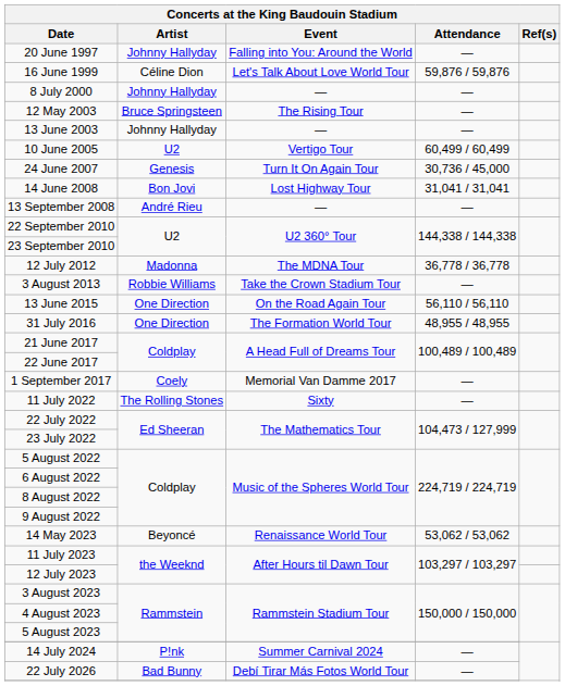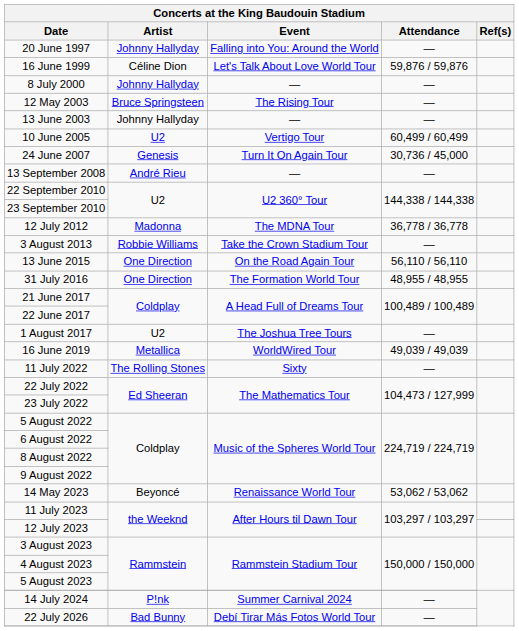 <table class="wikitable" style="text-align:center;">
 <tr>
 <th colspan=5>Concerts at the King Baudouin Stadium</th>
 </tr>
 <tr>
 <th>Date</th>
 <th>Artist</th>
 <th>Event</th>
 <th>Attendance</th>
 <th>Ref(s)</th>
 </tr>
 <tr>
 <td>20 June 1997</td>
 <td><a href='#'>Johnny Hallyday</a></td>
 <td><a href='#'>Falling into You: Around the World</a></td>
 <td>—</td>
 <td></td>
 </tr>
 <tr>
 <td>16 June 1999</td>
 <td>Céline Dion</td>
 <td><a href='#'>Let's Talk About Love World Tour</a></td>
 <td>59,876 / 59,876</td>
 <td></td>
 </tr>
 <tr>
 <td>8 July 2000</td>
 <td><a href='#'>Johnny Hallyday</a></td>
 <td>—</td>
 <td>—</td>
 <td></td>
 </tr>
 <tr>
 <td>12 May 2003</td>
 <td><a href='#'>Bruce Springsteen</a></td>
 <td><a href='#'>The Rising Tour</a></td>
 <td>—</td>
 <td></td>
 </tr>
 <tr>
 <td>13 June 2003</td>
 <td>Johnny Hallyday</td>
 <td>—</td>
 <td>—</td>
 <td></td>
 </tr>
 <tr>
 <td>10 June 2005</td>
 <td><a href='#'>U2</a></td>
 <td><a href='#'>Vertigo Tour</a></td>
 <td>60,499 / 60,499</td>
 <td></td>
 </tr>
 <tr>
 <td>24 June 2007</td>
 <td><a href='#'>Genesis</a></td>
 <td><a href='#'>Turn It On Again Tour</a></td>
 <td>30,736 / 45,000</td>
 <td></td>
 </tr>
 <tr>
-<td>14 June 2008</td>
-<td><a href='#'>Bon Jovi</a></td>
-<td><a href='#'>Lost Highway Tour</a></td>
-<td>31,041 / 31,041</td>
-<td></td>
-</tr>
-<tr>
 <td>13 September 2008</td>
 <td><a href='#'>André Rieu</a></td>
 <td>—</td>
 <td>—</td>
 <td></td>
 </tr>
 <tr>
 <td>22 September 2010</td>
 <td rowspan="2">U2</td>
 <td rowspan="2"><a href='#'>U2 360° Tour</a></td>
 <td rowspan="2">144,338 / 144,338</td>
 <td rowspan="2"></td>
 </tr>
 <tr>
 <td>23 September 2010</td>
 </tr>
 <tr>
 <td>12 July 2012</td>
 <td><a href='#'>Madonna</a></td>
 <td><a href='#'>The MDNA Tour</a></td>
 <td>36,778 / 36,778</td>
 <td></td>
 </tr>
 <tr>
 <td>3 August 2013</td>
 <td><a href='#'>Robbie Williams</a></td>
 <td><a href='#'>Take the Crown Stadium Tour</a></td>
 <td>—</td>
 <td></td>
 </tr>
 <tr>
 <td>13 June 2015</td>
 <td><a href='#'>One Direction</a></td>
 <td><a href='#'>On the Road Again Tour</a></td>
 <td>56,110 / 56,110</td>
 <td></td>
 </tr>
 <tr>
 <td>31 July 2016</td>
 <td><a href='#'>One Direction</a></td>
 <td><a href='#'>The Formation World Tour</a></td>
 <td>48,955 / 48,955</td>
 <td></td>
 </tr>
 <tr>
 <td>21 June 2017</td>
 <td rowspan="2"><a href='#'>Coldplay</a></td>
 <td rowspan="2"><a href='#'>A Head Full of Dreams Tour</a></td>
 <td rowspan="2">100,489 / 100,489</td>
 <td rowspan="2"></td>
 </tr>
 <tr>
 <td>22 June 2017</td>
 </tr>
 <tr>
-<td>1 September 2017</td>
-<td><a href='#'>Coely</a></td>
-<td>Memorial Van Damme 2017</td>
+<td>1 August 2017</td>
+<td>U2</td>
+<td><a href='#'>The Joshua Tree Tours</a></td>
 <td>—</td>
+<td></td>
+</tr>
+<tr>
+<td>16 June 2019</td>
+<td><a href='#'>Metallica</a></td>
+<td><a href='#'>WorldWired Tour</a></td>
+<td>49,039 / 49,039</td>
 <td></td>
 </tr>
 <tr>
 <td>11 July 2022</td>
 <td><a href='#'>The Rolling Stones</a></td>
 <td><a href='#'>Sixty</a></td>
 <td>—</td>
 <td></td>
 </tr>
 <tr>
 <td>22 July 2022</td>
 <td rowspan="2"><a href='#'>Ed Sheeran</a></td>
 <td rowspan="2"><a href='#'>The Mathematics Tour</a></td>
 <td rowspan="2">104,473 / 127,999</td>
 <td rowspan="2"></td>
 </tr>
 <tr>
 <td>23 July 2022</td>
 </tr>
 <tr>
 <td>5 August 2022</td>
 <td rowspan="4">Coldplay</td>
 <td rowspan="4"><a href='#'>Music of the Spheres World Tour</a></td>
 <td rowspan="4">224,719 / 224,719</td>
 <td rowspan="4"></td>
 </tr>
 <tr>
 <td>6 August 2022</td>
 </tr>
 <tr>
 <td>8 August 2022</td>
 </tr>
 <tr>
 <td>9 August 2022</td>
 </tr>
 <tr>
 <td>14 May 2023</td>
 <td>Beyoncé</td>
 <td><a href='#'>Renaissance World Tour</a></td>
 <td>53,062 / 53,062</td>
 <td></td>
 </tr>
 <tr>
 <td>11 July 2023</td>
 <td rowspan="2"><a href='#'>the Weeknd</a></td>
 <td rowspan="2"><a href='#'>After Hours til Dawn Tour</a></td>
 <td rowspan="2">103,297 / 103,297</td>
 <td></td>
 </tr>
 <tr>
 <td>12 July 2023</td>
 </tr>
 <tr>
 <td>3 August 2023</td>
 <td rowspan="3"><a href='#'>Rammstein</a></td>
 <td rowspan="3"><a href='#'>Rammstein Stadium Tour </a></td>
 <td rowspan="3">150,000 / 150,000</td>
 <td rowspan="3"></td>
 </tr>
 <tr>
 <td>4 August 2023</td>
 </tr>
 <tr>
 <td>5 August 2023</td>
 </tr>
 <tr>
 </tr>
 <tr>
 <td>14 July 2024</td>
 <td><a href='#'>P!nk</a></td>
 <td><a href='#'>Summer Carnival 2024</a></td>
 <td>—</td>
 </tr>
 <tr>
 <td>22 July 2026</td>
 <td><a href='#'>Bad Bunny</a></td>
 <td><a href='#'>Debí Tirar Más Fotos World Tour</a></td>
 <td>—</td>
 </tr>
 <tr>
 </tr>
 </table>
